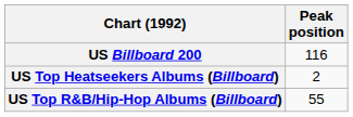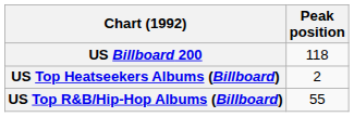 <table class="wikitable sortable plainrowheaders" style="text-align:center">
 <tr>
 <th scope="col">Chart (1992)</th>
 <th scope="col">Peak<br> position</th>
 </tr>
 <tr>
 <th scope="row">US <a href='#'><em>Billboard</em> 200</a></th>
-<td>116</td>
+<td>118</td>
 </tr>
 <tr>
 <th scope="row">US <a href='#'>Top Heatseekers Albums</a> (<em><a href='#'>Billboard</a></em>)</th>
 <td>2</td>
 </tr>
 <tr>
 <th scope="row">US <a href='#'>Top R&B/Hip-Hop Albums</a> (<em><a href='#'>Billboard</a></em>)</th>
 <td>55</td>
 </tr>
 </table>
